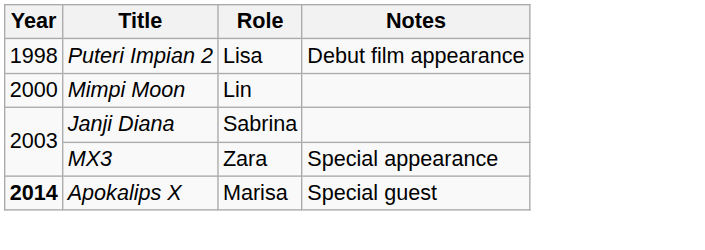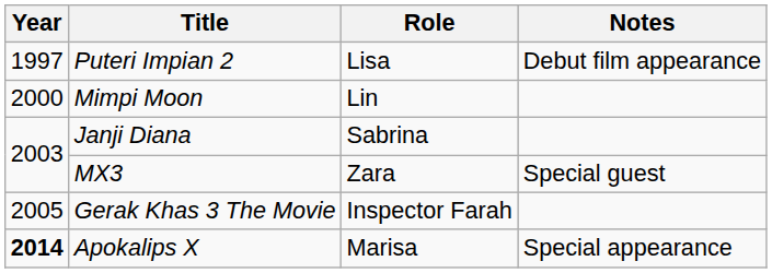 <table class="wikitable">
 <tr>
 <th>Year</th>
 <th>Title</th>
 <th>Role</th>
 <th>Notes</th>
 </tr>
 <tr>
-<td>1998</td>
+<td>1997</td>
 <td><em>Puteri Impian 2</em></td>
 <td>Lisa</td>
 <td>Debut film appearance</td>
 </tr>
 <tr>
 <td>2000</td>
 <td><em>Mimpi Moon</em></td>
 <td>Lin</td>
 <td></td>
 </tr>
 <tr>
 <td rowspan="2">2003</td>
 <td><em>Janji Diana</em></td>
 <td>Sabrina</td>
 <td></td>
 </tr>
 <tr>
 <td><em>MX3</em></td>
 <td>Zara</td>
-<td>Special appearance</td>
+<td>Special guest</td>
+</tr>
+<tr>
+<td>2005</td>
+<td><em>Gerak Khas 3 The Movie</em></td>
+<td>Inspector Farah</td>
+<td></td>
 </tr>
 <tr>
 <td><strong>2014</strong></td>
 <td><em>Apokalips X</em></td>
 <td>Marisa</td>
-<td>Special guest</td>
+<td>Special appearance</td>
 </tr>
 </table>
